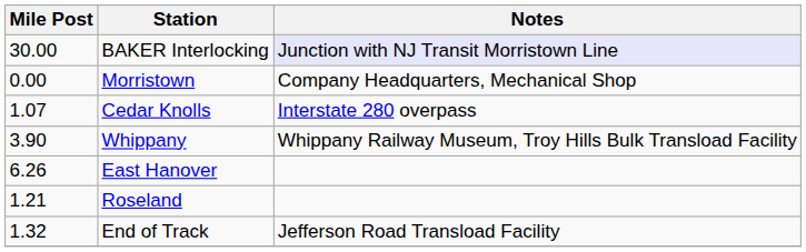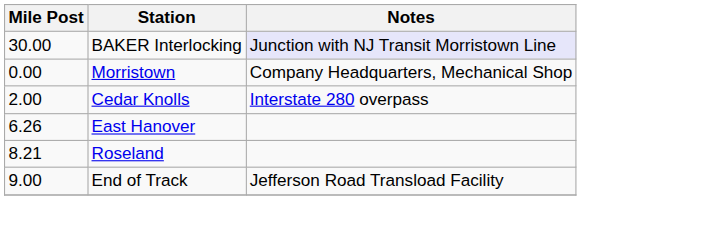 <table class="wikitable">
 <tr>
 <th>Mile Post</th>
 <th>Station</th>
 <th>Notes</th>
 </tr>
 <tr>
 <td>30.00</td>
 <td>BAKER Interlocking</td>
 <td style="background: lavender;">Junction with NJ Transit Morristown Line</td>
 </tr>
 <tr>
 <td>0.00</td>
 <td><a href='#'>Morristown</a></td>
 <td>Company Headquarters, Mechanical Shop</td>
 </tr>
 <tr>
-<td>1.07</td>
+<td>2.00</td>
 <td><a href='#'>Cedar Knolls</a></td>
 <td><a href='#'>Interstate 280</a> overpass</td>
-</tr>
-<tr>
-<td>3.90</td>
-<td><a href='#'>Whippany</a></td>
-<td>Whippany Railway Museum, Troy Hills Bulk Transload Facility</td>
 </tr>
 <tr>
 <td>6.26</td>
 <td><a href='#'>East Hanover</a></td>
 <td></td>
 </tr>
 <tr>
-<td>1.21</td>
+<td>8.21</td>
 <td><a href='#'>Roseland</a></td>
 <td></td>
 </tr>
 <tr>
-<td>1.32</td>
+<td>9.00</td>
 <td>End of Track</td>
 <td>Jefferson Road Transload Facility</td>
 </tr>
 <tr>
 </tr>
 </table>
